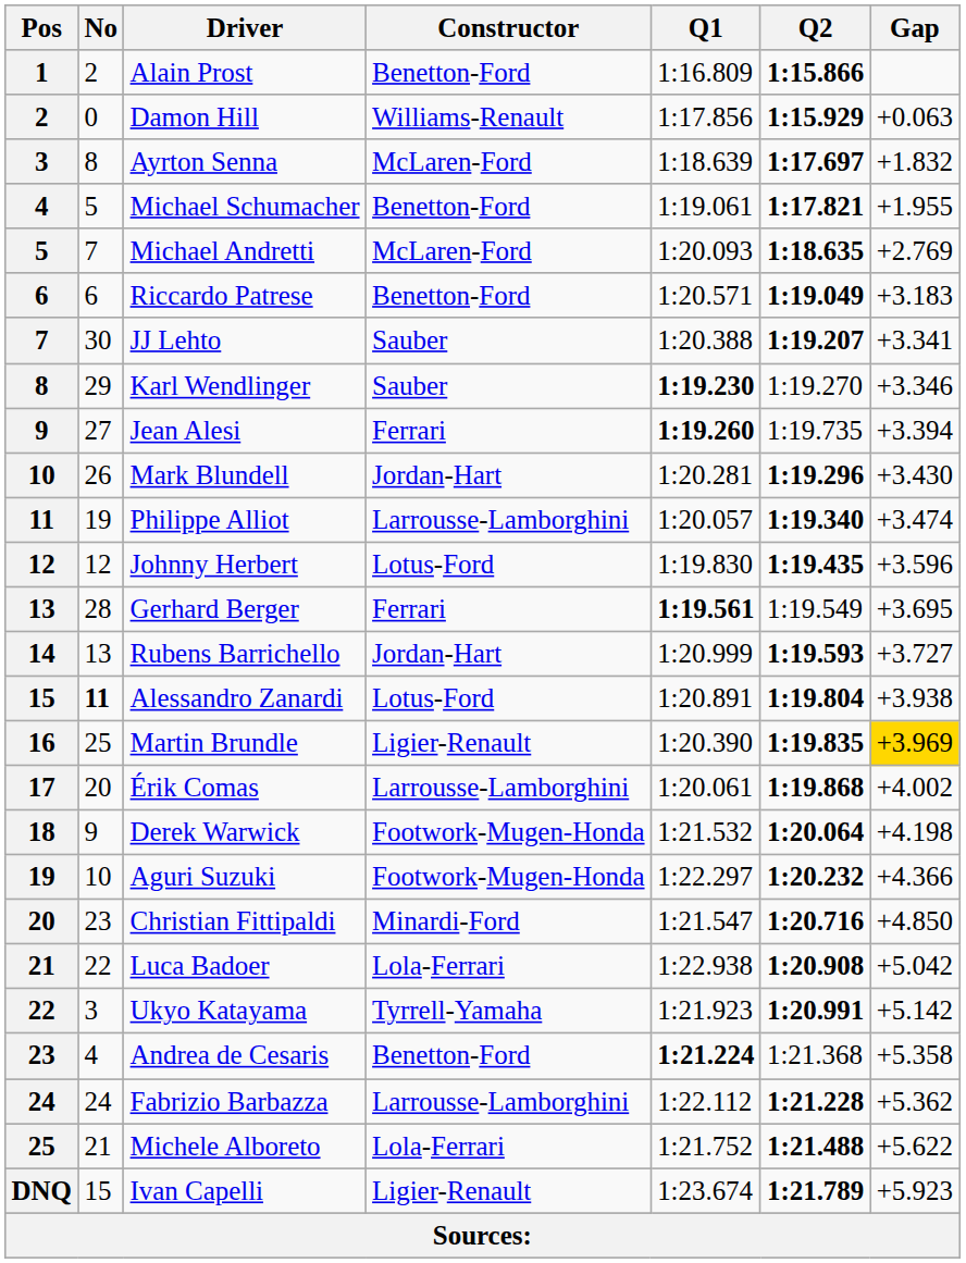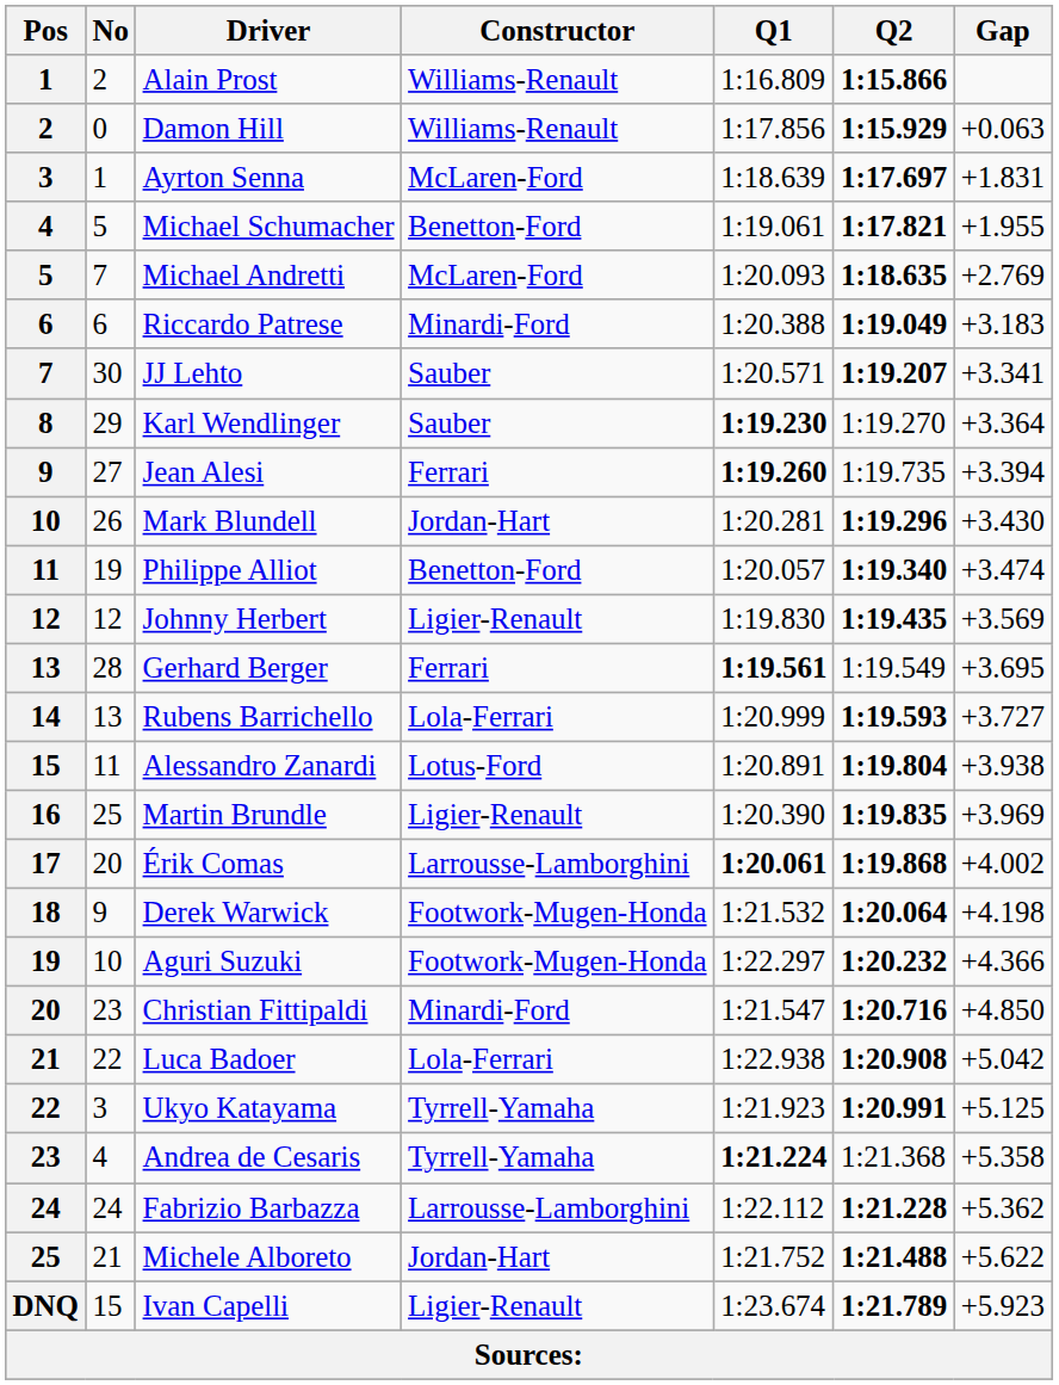 <table class="wikitable sortable" style="font-size: 95%;">
 <tr>
 <th>Pos</th>
 <th>No</th>
 <th>Driver</th>
 <th>Constructor</th>
 <th>Q1</th>
 <th>Q2</th>
 <th>Gap</th>
 </tr>
 <tr>
 <th>1</th>
 <td>2</td>
 <td> <a href='#'>Alain Prost</a></td>
-<td><a href='#'>Benetton</a>-<a href='#'>Ford</a></td>
+<td><a href='#'>Williams</a>-<a href='#'>Renault</a></td>
 <td>1:16.809</td>
 <td><strong>1:15.866</strong></td>
 <td></td>
 </tr>
 <tr>
 <th>2</th>
 <td>0</td>
 <td> <a href='#'>Damon Hill</a></td>
 <td><a href='#'>Williams</a>-<a href='#'>Renault</a></td>
 <td>1:17.856</td>
 <td><strong>1:15.929</strong></td>
 <td>+0.063</td>
 </tr>
 <tr>
 <th>3</th>
-<td>8</td>
+<td>1</td>
 <td> <a href='#'>Ayrton Senna</a></td>
 <td><a href='#'>McLaren</a>-<a href='#'>Ford</a></td>
 <td>1:18.639</td>
 <td><strong>1:17.697</strong></td>
-<td>+1.832</td>
+<td>+1.831</td>
 </tr>
 <tr>
 <th>4</th>
 <td>5</td>
 <td> <a href='#'>Michael Schumacher</a></td>
 <td><a href='#'>Benetton</a>-<a href='#'>Ford</a></td>
 <td>1:19.061</td>
 <td><strong>1:17.821</strong></td>
 <td>+1.955</td>
 </tr>
 <tr>
 <th>5</th>
 <td>7</td>
 <td> <a href='#'>Michael Andretti</a></td>
 <td><a href='#'>McLaren</a>-<a href='#'>Ford</a></td>
 <td>1:20.093</td>
 <td><strong>1:18.635</strong></td>
 <td>+2.769</td>
 </tr>
 <tr>
 <th>6</th>
 <td>6</td>
 <td> <a href='#'>Riccardo Patrese</a></td>
-<td><a href='#'>Benetton</a>-<a href='#'>Ford</a></td>
-<td>1:20.571</td>
+<td><a href='#'>Minardi</a>-<a href='#'>Ford</a></td>
+<td>1:20.388</td>
 <td><strong>1:19.049</strong></td>
 <td>+3.183</td>
 </tr>
 <tr>
 <th>7</th>
 <td>30</td>
 <td> <a href='#'>JJ Lehto</a></td>
 <td><a href='#'>Sauber</a></td>
-<td>1:20.388</td>
+<td>1:20.571</td>
 <td><strong>1:19.207</strong></td>
 <td>+3.341</td>
 </tr>
 <tr>
 <th>8</th>
 <td>29</td>
 <td> <a href='#'>Karl Wendlinger</a></td>
 <td><a href='#'>Sauber</a></td>
 <td><strong>1:19.230</strong></td>
 <td>1:19.270</td>
-<td>+3.346</td>
+<td>+3.364</td>
 </tr>
 <tr>
 <th>9</th>
 <td>27</td>
 <td> <a href='#'>Jean Alesi</a></td>
 <td><a href='#'>Ferrari</a></td>
 <td><strong>1:19.260</strong></td>
 <td>1:19.735</td>
 <td>+3.394</td>
 </tr>
 <tr>
 <th>10</th>
 <td>26</td>
 <td> <a href='#'>Mark Blundell</a></td>
 <td><a href='#'>Jordan</a>-<a href='#'>Hart</a></td>
 <td>1:20.281</td>
 <td><strong>1:19.296</strong></td>
 <td>+3.430</td>
 </tr>
 <tr>
 <th>11</th>
 <td>19</td>
 <td> <a href='#'>Philippe Alliot</a></td>
-<td><a href='#'>Larrousse</a>-<a href='#'>Lamborghini</a></td>
+<td><a href='#'>Benetton</a>-<a href='#'>Ford</a></td>
 <td>1:20.057</td>
 <td><strong>1:19.340</strong></td>
 <td>+3.474</td>
 </tr>
 <tr>
 <th>12</th>
 <td>12</td>
 <td> <a href='#'>Johnny Herbert</a></td>
-<td><a href='#'>Lotus</a>-<a href='#'>Ford</a></td>
+<td><a href='#'>Ligier</a>-<a href='#'>Renault</a></td>
 <td>1:19.830</td>
 <td><strong>1:19.435</strong></td>
-<td>+3.596</td>
+<td>+3.569</td>
 </tr>
 <tr>
 <th>13</th>
 <td>28</td>
 <td> <a href='#'>Gerhard Berger</a></td>
 <td><a href='#'>Ferrari</a></td>
 <td><strong>1:19.561</strong></td>
 <td>1:19.549</td>
 <td>+3.695</td>
 </tr>
 <tr>
 <th>14</th>
 <td>13</td>
 <td> <a href='#'>Rubens Barrichello</a></td>
-<td><a href='#'>Jordan</a>-<a href='#'>Hart</a></td>
+<td><a href='#'>Lola</a>-<a href='#'>Ferrari</a></td>
 <td>1:20.999</td>
 <td><strong>1:19.593</strong></td>
 <td>+3.727</td>
 </tr>
 <tr>
 <th>15</th>
-<td><strong>11</strong></td>
+<td>11</td>
 <td> <a href='#'>Alessandro Zanardi</a></td>
 <td><a href='#'>Lotus</a>-<a href='#'>Ford</a></td>
 <td>1:20.891</td>
 <td><strong>1:19.804</strong></td>
 <td>+3.938</td>
 </tr>
 <tr>
 <th>16</th>
 <td>25</td>
 <td> <a href='#'>Martin Brundle</a></td>
 <td><a href='#'>Ligier</a>-<a href='#'>Renault</a></td>
 <td>1:20.390</td>
 <td><strong>1:19.835</strong></td>
-<td style="background: gold;">+3.969</td>
+<td>+3.969</td>
 </tr>
 <tr>
 <th>17</th>
 <td>20</td>
 <td> <a href='#'>Érik Comas</a></td>
 <td><a href='#'>Larrousse</a>-<a href='#'>Lamborghini</a></td>
-<td>1:20.061</td>
+<td><strong>1:20.061</strong></td>
 <td><strong>1:19.868</strong></td>
 <td>+4.002</td>
 </tr>
 <tr>
 <th>18</th>
 <td>9</td>
 <td> <a href='#'>Derek Warwick</a></td>
 <td><a href='#'>Footwork</a>-<a href='#'>Mugen-Honda</a></td>
 <td>1:21.532</td>
 <td><strong>1:20.064</strong></td>
 <td>+4.198</td>
 </tr>
 <tr>
 <th>19</th>
 <td>10</td>
 <td> <a href='#'>Aguri Suzuki</a></td>
 <td><a href='#'>Footwork</a>-<a href='#'>Mugen-Honda</a></td>
 <td>1:22.297</td>
 <td><strong>1:20.232</strong></td>
 <td>+4.366</td>
 </tr>
 <tr>
 <th>20</th>
 <td>23</td>
 <td> <a href='#'>Christian Fittipaldi</a></td>
 <td><a href='#'>Minardi</a>-<a href='#'>Ford</a></td>
 <td>1:21.547</td>
 <td><strong>1:20.716</strong></td>
 <td>+4.850</td>
 </tr>
 <tr>
 <th>21</th>
 <td>22</td>
 <td> <a href='#'>Luca Badoer</a></td>
 <td><a href='#'>Lola</a>-<a href='#'>Ferrari</a></td>
 <td>1:22.938</td>
 <td><strong>1:20.908</strong></td>
 <td>+5.042</td>
 </tr>
 <tr>
 <th>22</th>
 <td>3</td>
 <td> <a href='#'>Ukyo Katayama</a></td>
 <td><a href='#'>Tyrrell</a>-<a href='#'>Yamaha</a></td>
 <td>1:21.923</td>
 <td><strong>1:20.991</strong></td>
-<td>+5.142</td>
+<td>+5.125</td>
 </tr>
 <tr>
 <th>23</th>
 <td>4</td>
 <td> <a href='#'>Andrea de Cesaris</a></td>
-<td><a href='#'>Benetton</a>-<a href='#'>Ford</a></td>
+<td><a href='#'>Tyrrell</a>-<a href='#'>Yamaha</a></td>
 <td><strong>1:21.224</strong></td>
 <td>1:21.368</td>
 <td>+5.358</td>
 </tr>
 <tr>
 <th>24</th>
 <td>24</td>
 <td> <a href='#'>Fabrizio Barbazza</a></td>
 <td><a href='#'>Larrousse</a>-<a href='#'>Lamborghini</a></td>
 <td>1:22.112</td>
 <td><strong>1:21.228</strong></td>
 <td>+5.362</td>
 </tr>
 <tr>
 <th>25</th>
 <td>21</td>
 <td> <a href='#'>Michele Alboreto</a></td>
-<td><a href='#'>Lola</a>-<a href='#'>Ferrari</a></td>
+<td><a href='#'>Jordan</a>-<a href='#'>Hart</a></td>
 <td>1:21.752</td>
 <td><strong>1:21.488</strong></td>
 <td>+5.622</td>
 </tr>
 <tr>
 <th data-sort-value="26">DNQ</th>
 <td>15</td>
 <td> <a href='#'>Ivan Capelli</a></td>
 <td><a href='#'>Ligier</a>-<a href='#'>Renault</a></td>
 <td>1:23.674</td>
 <td><strong>1:21.789</strong></td>
 <td>+5.923</td>
 </tr>
 <tr>
 <th colspan="7">Sources:</th>
 </tr>
 </table>
